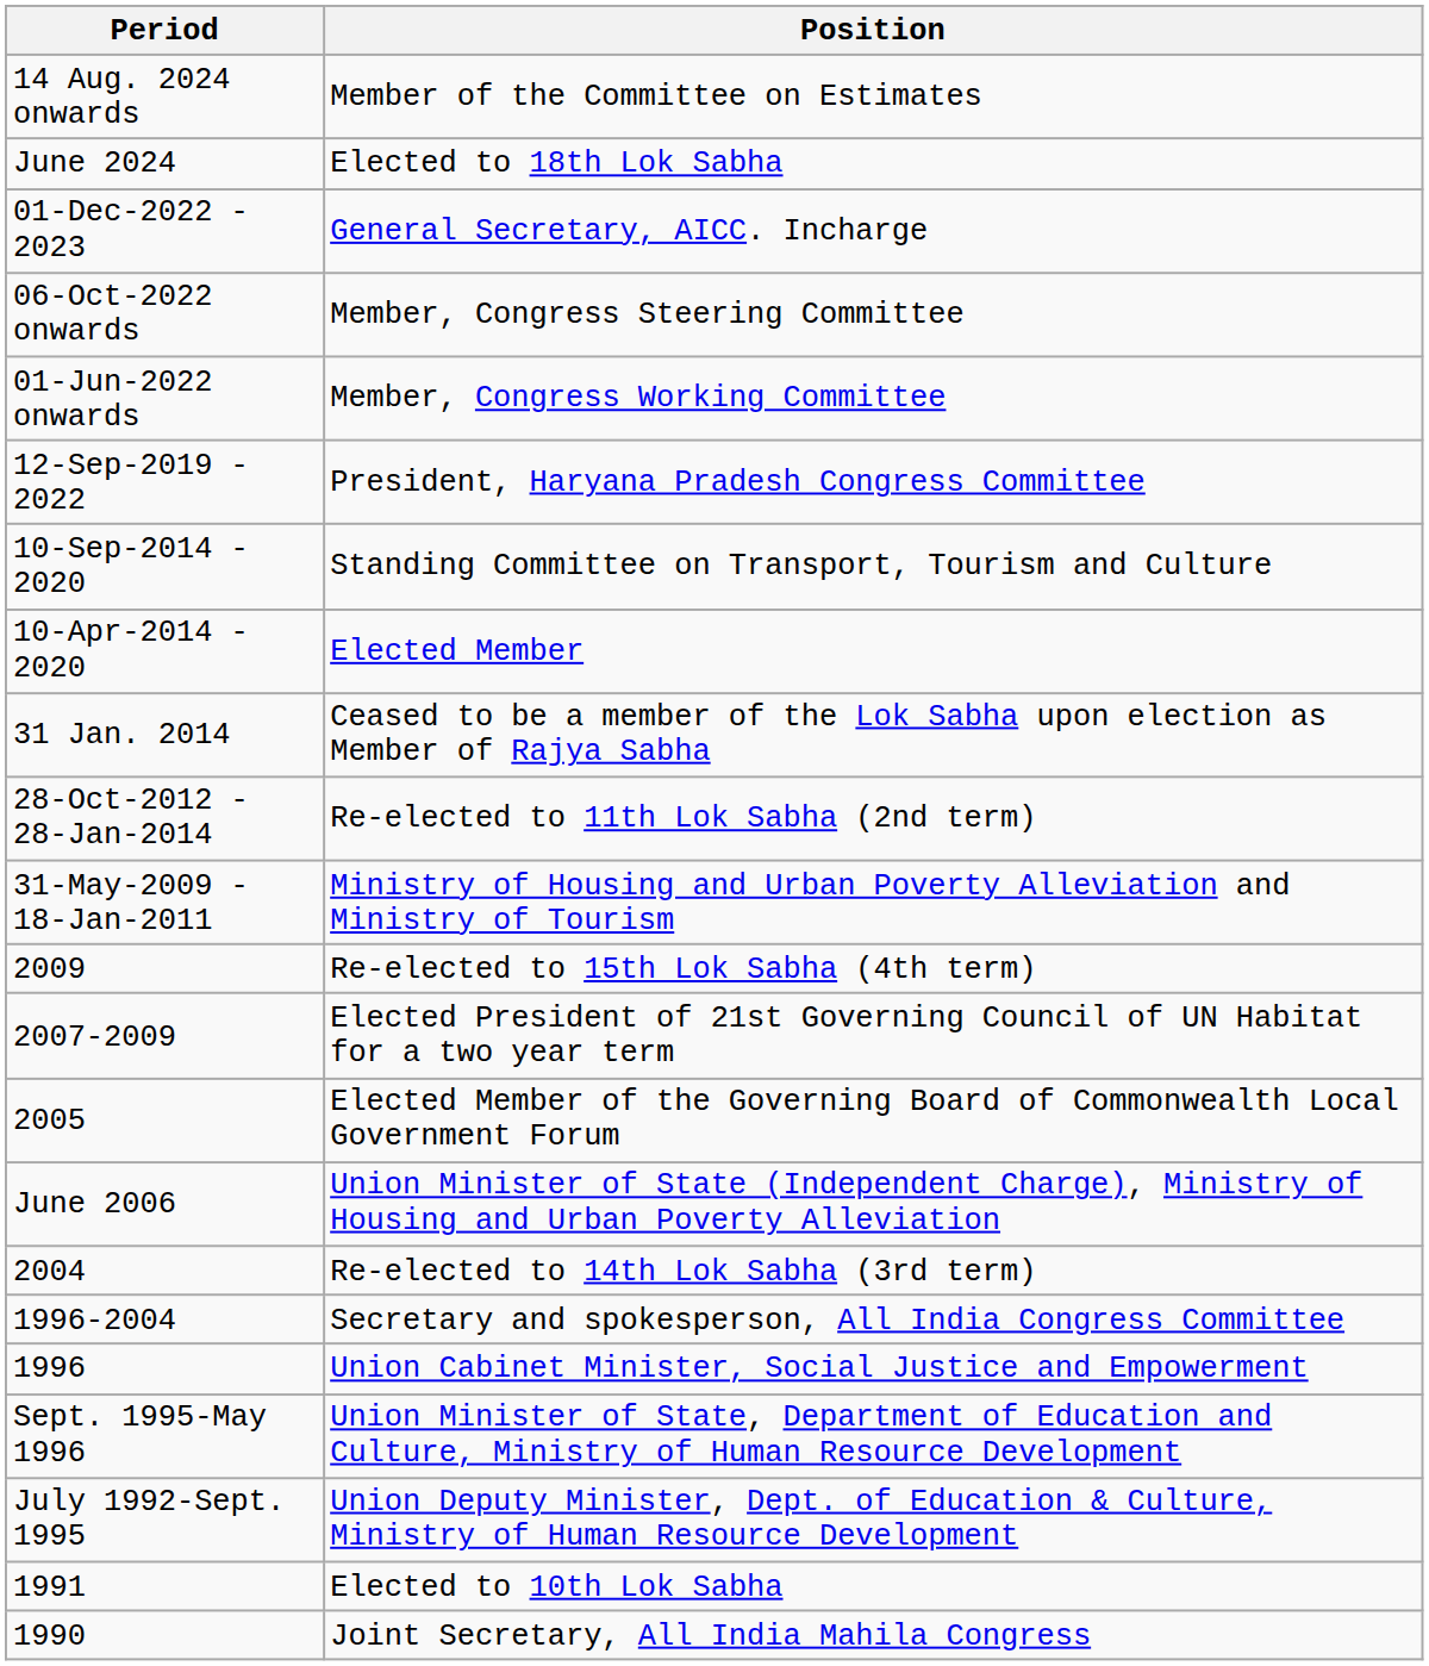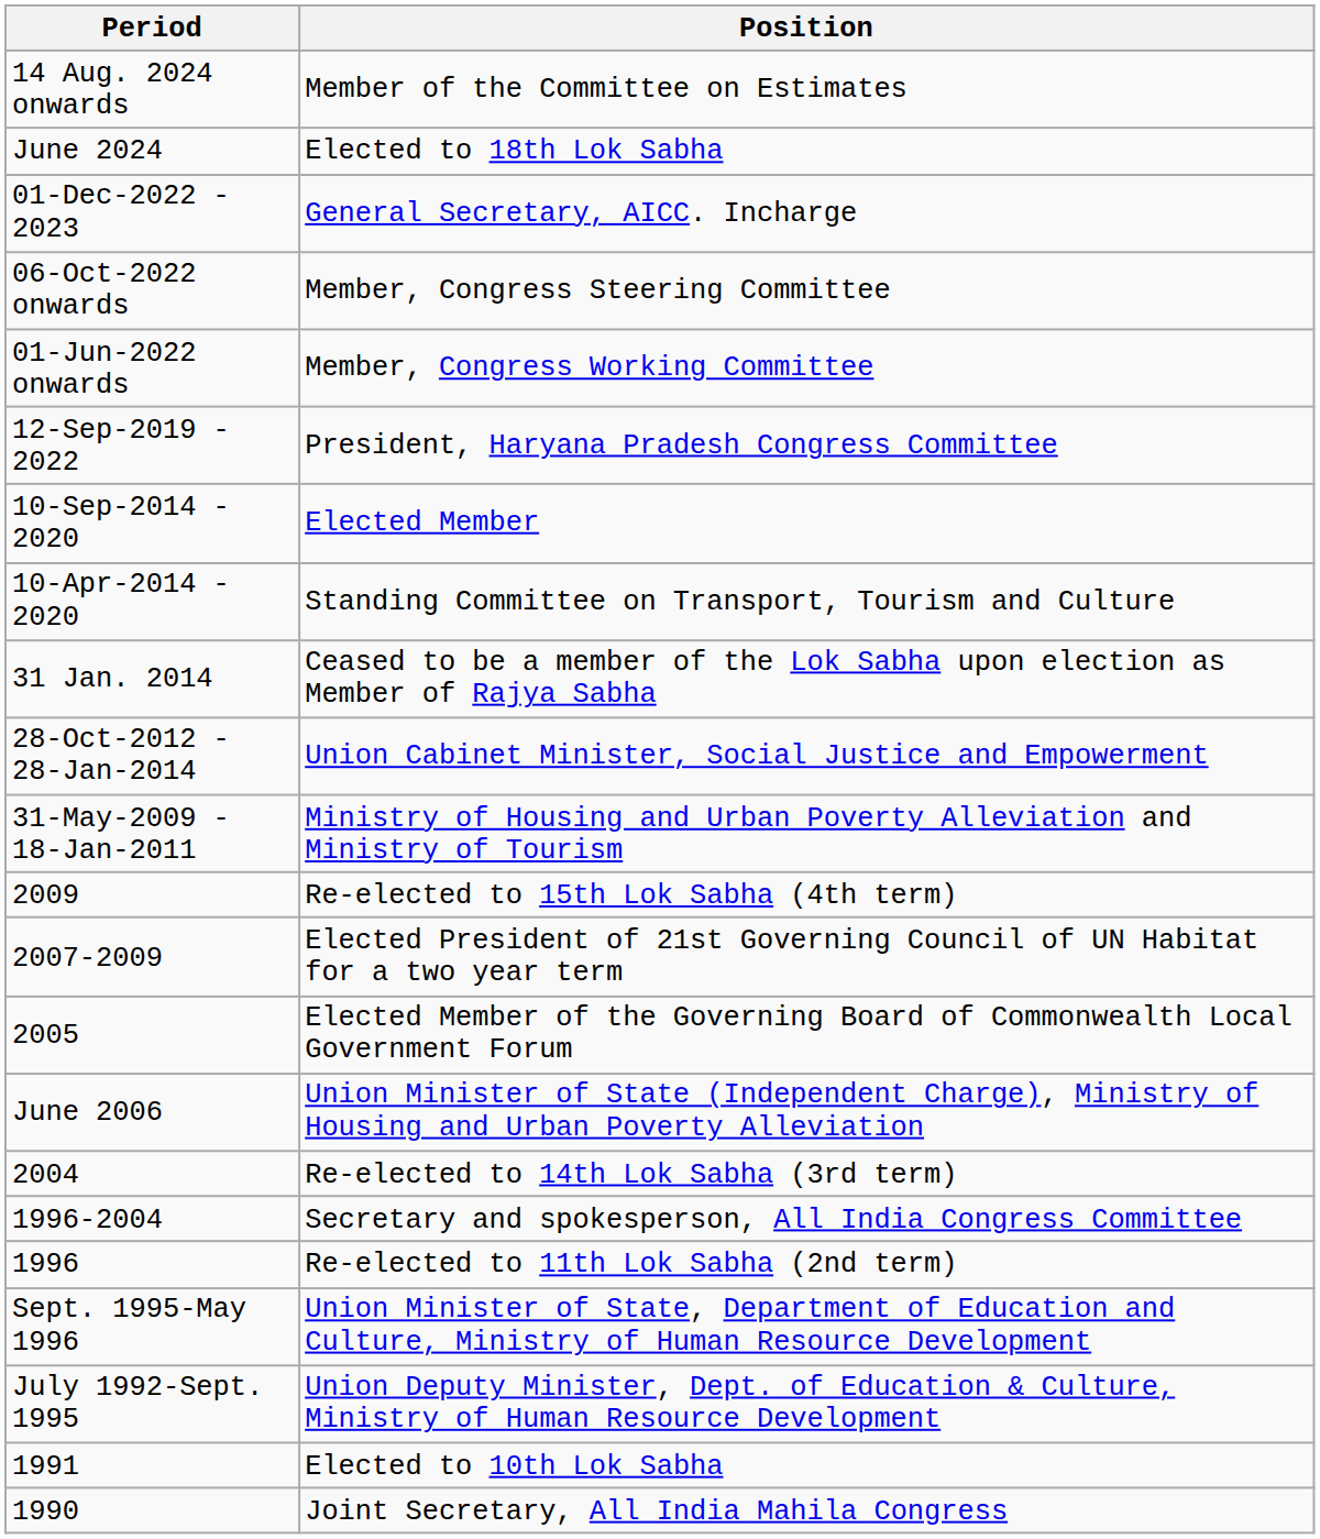 <table class="wikitable">
 <tr>
 <th>Period</th>
 <th>Position</th>
 </tr>
 <tr>
 <td>14 Aug. 2024 onwards</td>
 <td>Member of the Committee on Estimates</td>
 </tr>
 <tr>
 <td>June 2024</td>
 <td>Elected to <a href='#'>18th Lok Sabha</a></td>
 </tr>
 <tr>
 <td>01-Dec-2022 - 2023</td>
 <td><a href='#'>General Secretary, AICC</a>. Incharge</td>
 </tr>
 <tr>
 <td>06-Oct-2022 onwards</td>
 <td>Member, Congress Steering Committee</td>
 </tr>
 <tr>
 <td>01-Jun-2022 onwards</td>
 <td>Member, <a href='#'>Congress Working Committee</a></td>
 </tr>
 <tr>
 <td>12-Sep-2019 - 2022</td>
 <td>President, <a href='#'>Haryana Pradesh Congress Committee</a></td>
 </tr>
 <tr>
 <td>10-Sep-2014 - 2020</td>
-<td>Standing Committee on Transport, Tourism and Culture</td>
+<td><a href='#'>Elected Member</a></td>
 </tr>
 <tr>
 <td>10-Apr-2014 - 2020</td>
-<td><a href='#'>Elected Member</a></td>
+<td>Standing Committee on Transport, Tourism and Culture</td>
 </tr>
 <tr>
 <td>31 Jan. 2014</td>
 <td>Ceased to be a member of the <a href='#'>Lok Sabha</a> upon election as Member of <a href='#'>Rajya Sabha</a></td>
 </tr>
 <tr>
 <td>28-Oct-2012 - 28-Jan-2014</td>
-<td>Re-elected to <a href='#'>11th Lok Sabha</a> (2nd term)</td>
+<td><a href='#'>Union Cabinet Minister, Social Justice and Empowerment</a></td>
 </tr>
 <tr>
 <td>31-May-2009 - 18-Jan-2011</td>
 <td><a href='#'>Ministry of Housing and Urban Poverty Alleviation</a> and <a href='#'>Ministry of Tourism</a></td>
 </tr>
 <tr>
 <td>2009</td>
 <td>Re-elected to <a href='#'>15th Lok Sabha</a> (4th term)</td>
 </tr>
 <tr>
 <td>2007-2009</td>
 <td>Elected President of 21st Governing Council of UN Habitat for a two year term</td>
 </tr>
 <tr>
 <td>2005</td>
 <td>Elected Member of the Governing Board of Commonwealth Local Government Forum</td>
 </tr>
 <tr>
 <td>June 2006</td>
 <td><a href='#'>Union Minister of State (Independent Charge)</a>, <a href='#'>Ministry of Housing and Urban Poverty Alleviation</a></td>
 </tr>
 <tr>
 <td>2004</td>
 <td>Re-elected to <a href='#'>14th Lok Sabha</a> (3rd term)</td>
 </tr>
 <tr>
 <td>1996-2004</td>
 <td>Secretary and spokesperson, <a href='#'>All India Congress Committee</a></td>
 </tr>
 <tr>
 <td>1996</td>
-<td><a href='#'>Union Cabinet Minister, Social Justice and Empowerment</a></td>
+<td>Re-elected to <a href='#'>11th Lok Sabha</a> (2nd term)</td>
 </tr>
 <tr>
 <td>Sept. 1995-May 1996</td>
 <td><a href='#'>Union Minister of State</a>, <a href='#'>Department of Education and Culture, Ministry of Human Resource Development</a></td>
 </tr>
 <tr>
 <td>July 1992-Sept. 1995</td>
 <td><a href='#'>Union Deputy Minister</a>, <a href='#'>Dept. of Education & Culture, Ministry of Human Resource Development</a></td>
 </tr>
 <tr>
 <td>1991</td>
 <td>Elected to <a href='#'>10th Lok Sabha</a></td>
 </tr>
 <tr>
 <td>1990</td>
 <td>Joint Secretary, <a href='#'>All India Mahila Congress</a></td>
 </tr>
 </table>
